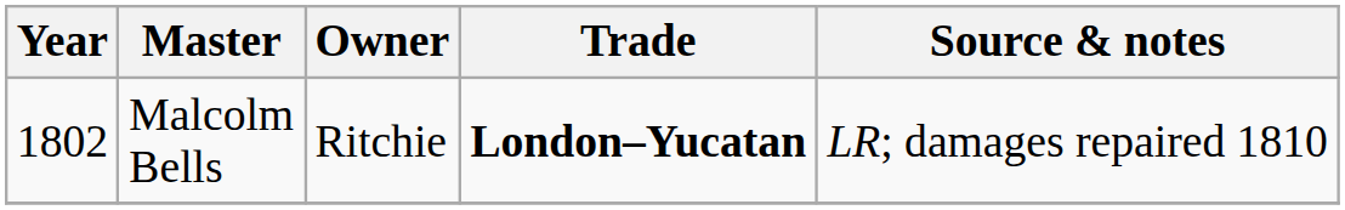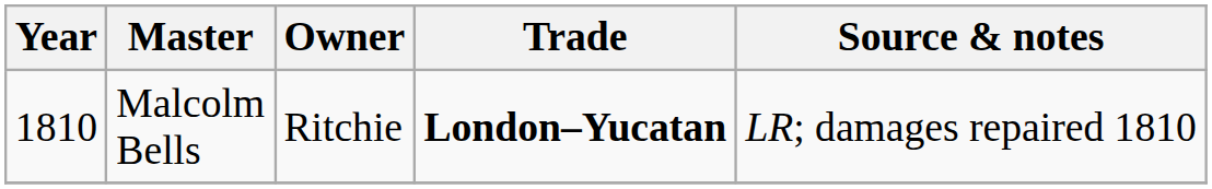 <table class=" wikitable">
 <tr>
 <th>Year</th>
 <th>Master</th>
 <th>Owner</th>
 <th>Trade</th>
 <th>Source & notes</th>
 </tr>
 <tr>
-<td>1802</td>
+<td>1810</td>
 <td>Malcolm<br>Bells</td>
 <td>Ritchie</td>
 <td><strong>London–Yucatan</strong></td>
 <td><em>LR</em>; damages repaired 1810</td>
 </tr>
 <tr>
 </tr>
 </table>
